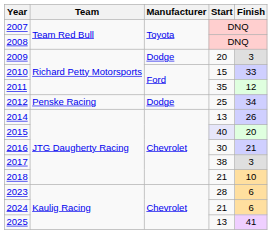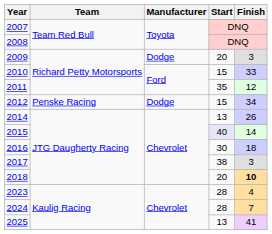 <table class="wikitable" style="font-size: 90%;">
 <tr>
 <th>Year</th>
 <th>Team</th>
 <th>Manufacturer</th>
 <th>Start</th>
 <th>Finish</th>
 </tr>
 <tr>
 <td><a href='#'>2007</a></td>
 <td rowspan=2><a href='#'>Team Red Bull</a></td>
 <td rowspan=2><a href='#'>Toyota</a></td>
 <td align=center colspan=2 style="background:#FFCFCF;">DNQ</td>
 </tr>
 <tr>
 <td><a href='#'>2008</a></td>
 <td align=center colspan=2 style="background:#FFCFCF;">DNQ</td>
 </tr>
 <tr>
 <td><a href='#'>2009</a></td>
 <td rowspan=3><a href='#'>Richard Petty Motorsports</a></td>
 <td><a href='#'>Dodge</a></td>
 <td align=center>20</td>
 <td align=center style="background:#DFDFDF;">3</td>
 </tr>
 <tr>
 <td><a href='#'>2010</a></td>
 <td rowspan=2><a href='#'>Ford</a></td>
 <td align=center>15</td>
 <td align=center style="background:#CFCFFF;">33</td>
 </tr>
 <tr>
 <td><a href='#'>2011</a></td>
 <td align=center>35</td>
 <td align=center style="background:#DFFFDF;">12</td>
 </tr>
 <tr>
 <td><a href='#'>2012</a></td>
 <td><a href='#'>Penske Racing</a></td>
 <td><a href='#'>Dodge</a></td>
-<td align=center>25</td>
+<td align=center>15</td>
 <td align=center style="background:#CFCFFF;">34</td>
 </tr>
 <tr>
 <td><a href='#'>2014</a></td>
 <td rowspan=5><a href='#'>JTG Daugherty Racing</a></td>
 <td rowspan=5><a href='#'>Chevrolet</a></td>
 <td align=center>13</td>
 <td align=center style="background:#CFCFFF;">26</td>
 </tr>
 <tr>
 <td><a href='#'>2015</a></td>
 <td align=center style="background: lavender;">40</td>
-<td align=center style="background:#DFFFDF;">20</td>
+<td align=center style="background:#DFFFDF;">14</td>
 </tr>
 <tr>
 <td><a href='#'>2016</a></td>
 <td align=center>30</td>
-<td align=center style="background:#CFCFFF;">21</td>
+<td align=center style="background:#CFCFFF;">18</td>
 </tr>
 <tr>
 <td><a href='#'>2017</a></td>
 <td align=center>38</td>
 <td align=center style="background:#DFDFDF;">3</td>
 </tr>
 <tr>
 <td><a href='#'>2018</a></td>
-<td align=center>21</td>
-<td align=center style="background:#FFDF9F;">10</td>
+<td align=center>20</td>
+<td align=center style="background:#FFDF9F;"><strong>10</strong></td>
 </tr>
 <tr>
 <td><a href='#'>2023</a></td>
 <td rowspan=3><a href='#'>Kaulig Racing</a></td>
 <td rowspan=3><a href='#'>Chevrolet</a></td>
 <td align=center>28</td>
-<td align=center style="background:#FFDF9F;">6</td>
+<td align=center style="background:#FFDF9F;">4</td>
 </tr>
 <tr>
 <td><a href='#'>2024</a></td>
-<td align=center>21</td>
-<td align=center style="background:#FFDF9F;">6</td>
+<td align=center>28</td>
+<td align=center style="background:#FFDF9F;">7</td>
 </tr>
 <tr>
 <td><a href='#'>2025</a></td>
 <td align=center>13</td>
 <td align=center style="background:#EFCFFF;">41</td>
 </tr>
 </table>
